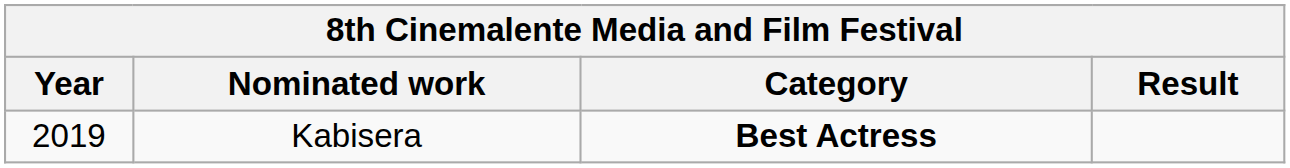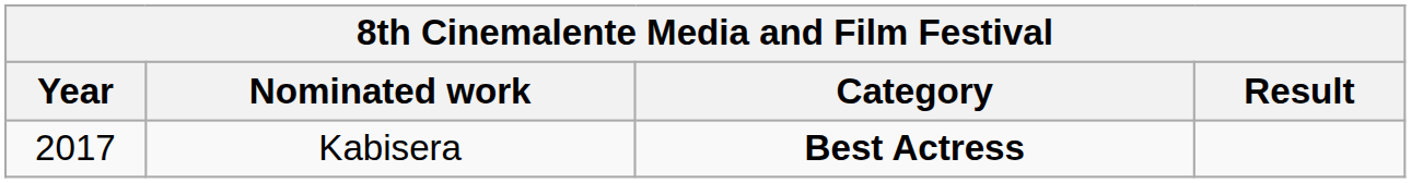 <table width="70%" class="wikitable sortable">
 <tr>
 <th colspan="4" align="center"><strong>8th Cinemalente Media and Film Festival</strong></th>
 </tr>
 <tr>
 <th width="10%">Year</th>
 <th width="35%">Nominated work</th>
 <th width="40%">Category</th>
 <th width="15%">Result</th>
 </tr>
 <tr>
-<td align="center">2019</td>
+<td align="center">2017</td>
 <td align="center">Kabisera</td>
 <td align="center"><strong>Best Actress</strong></td>
 <td></td>
 </tr>
 </table>
